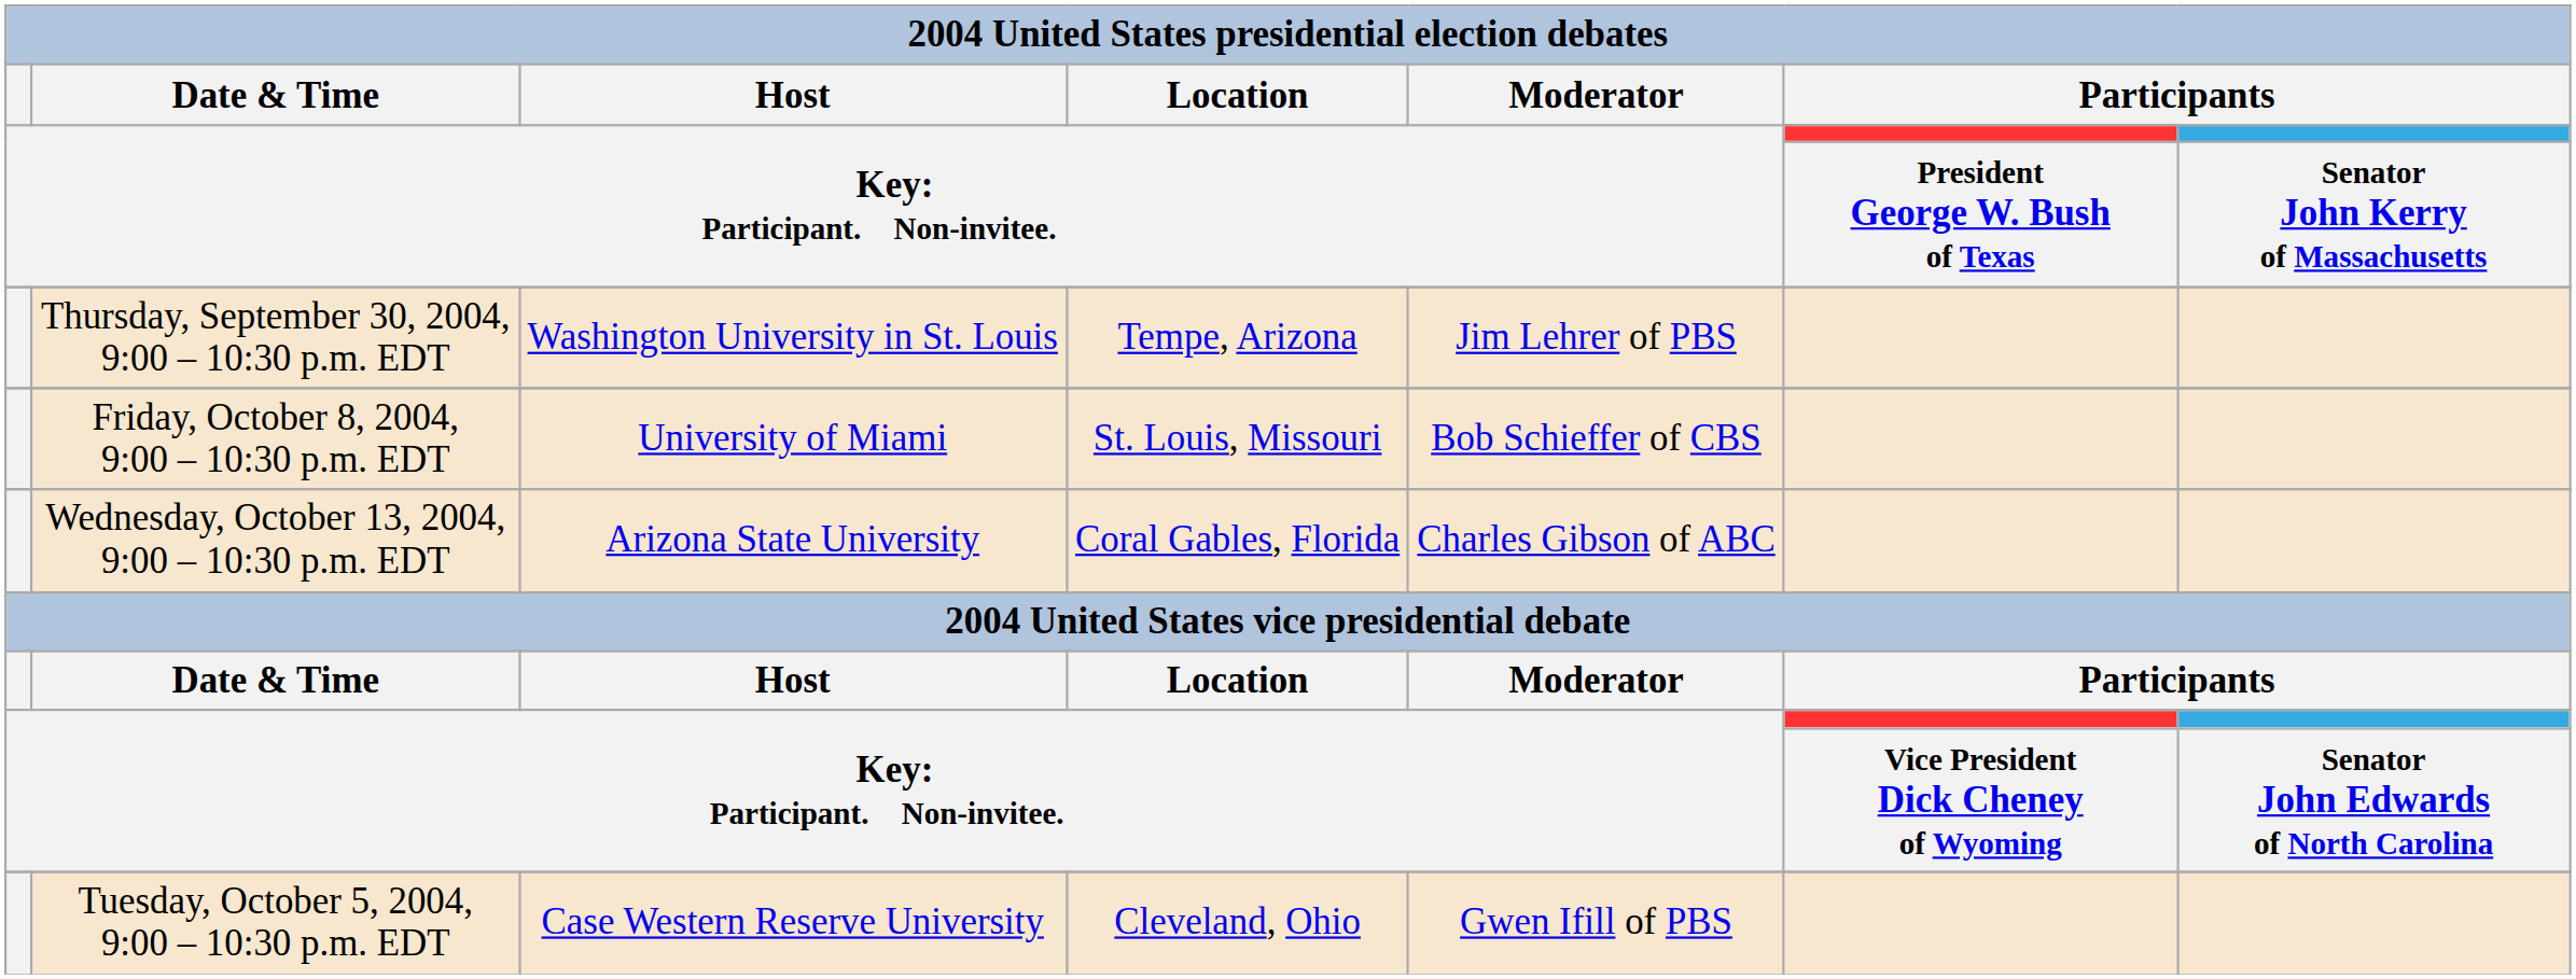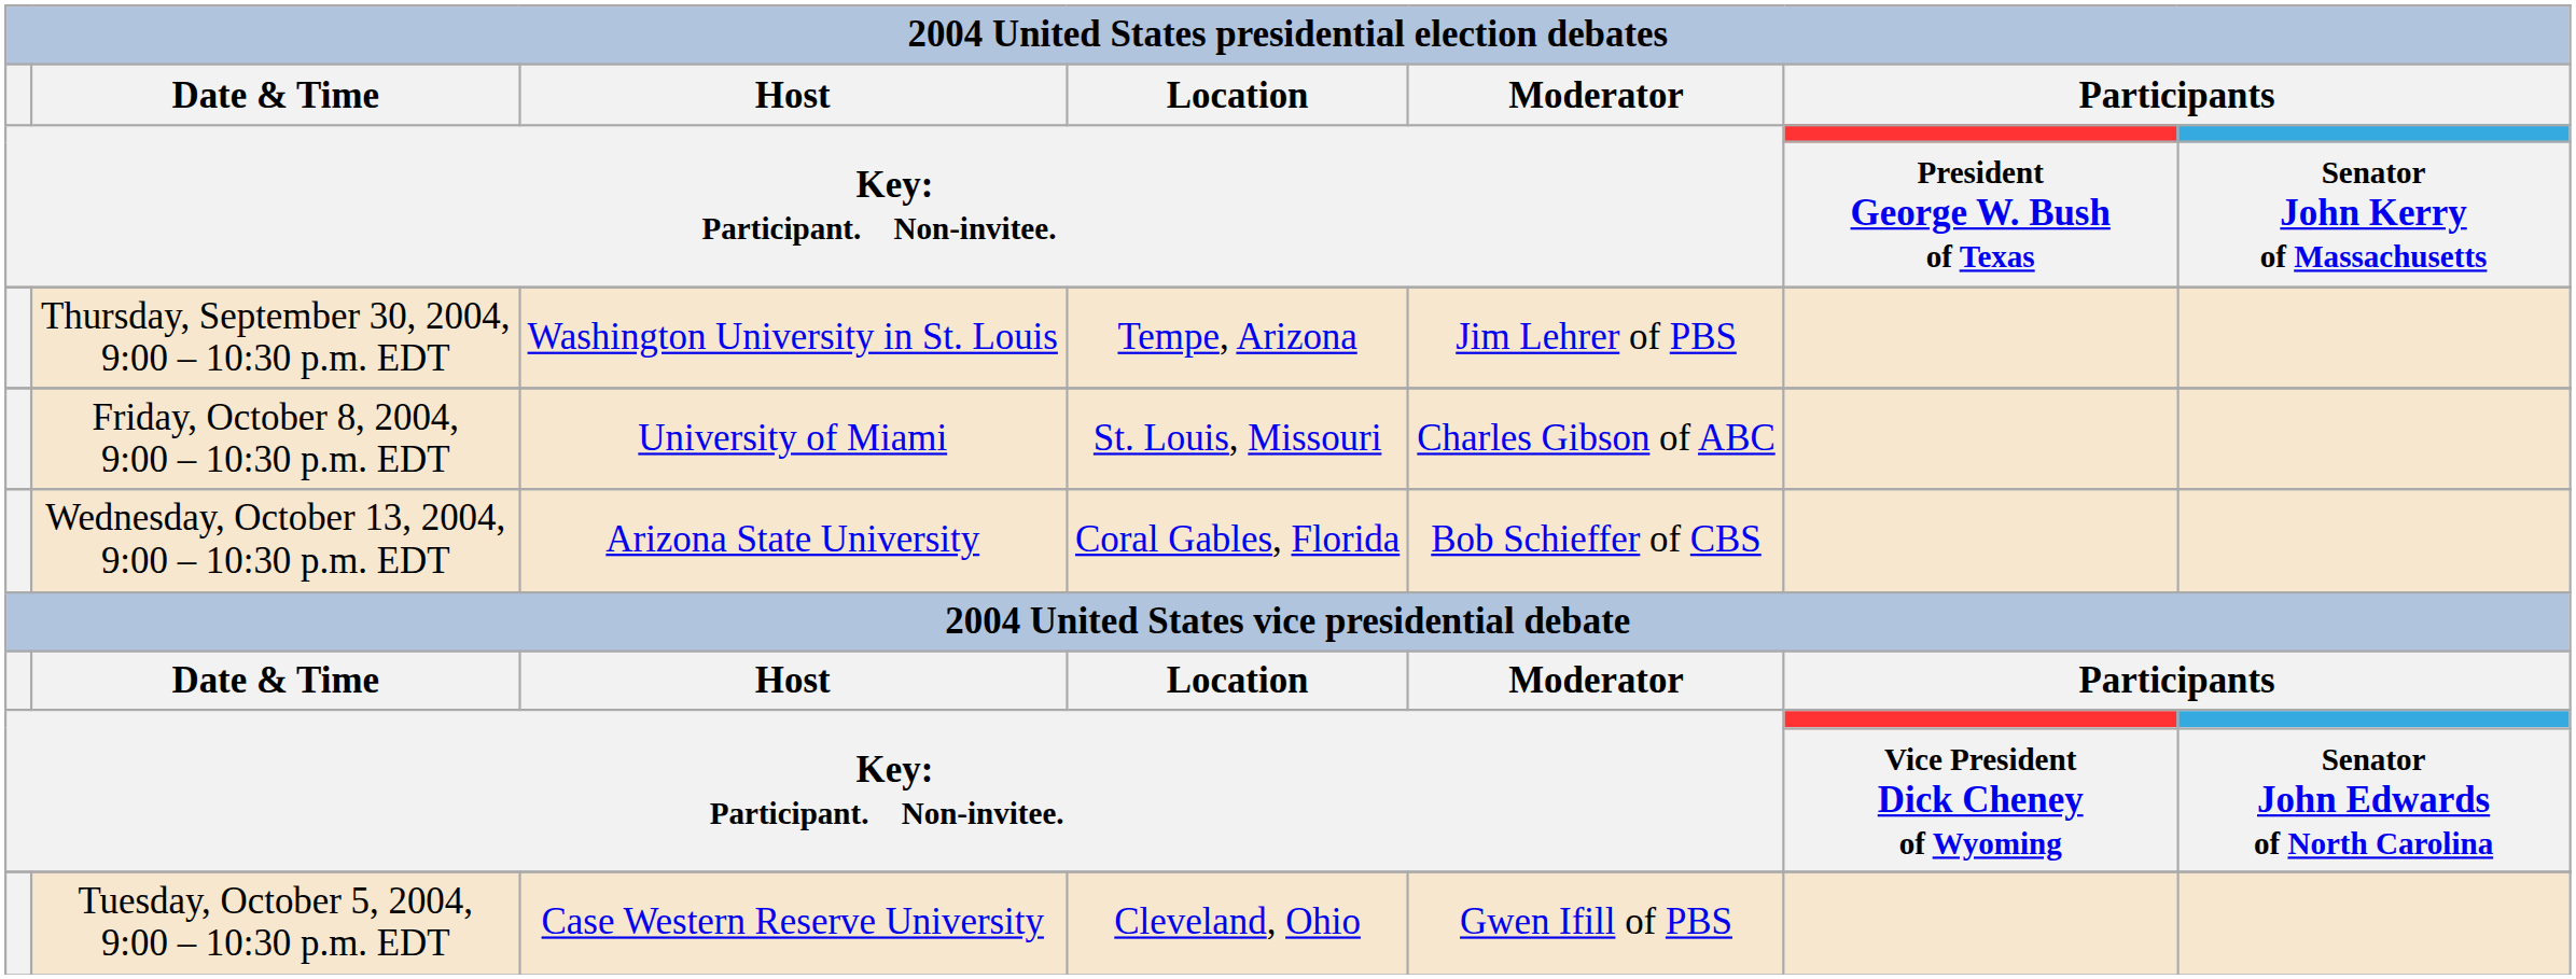 <table class="wikitable">
 <tr>
 <th colspan="17" style="background:#B0C4DE">2004 United States presidential election debates</th>
 </tr>
 <tr>
 <th style="white-space:nowrap;"> </th>
 <th>Date & Time</th>
 <th>Host</th>
 <th>Location</th>
 <th>Moderator</th>
 <th colspan="11" scope="col">Participants</th>
 </tr>
 <tr>
 <th colspan="5" rowspan="2">Key:<br> <small>Participant.  </small>   <small>Non-invitee.   </small> </th>
 <th scope="col" style="width:10em; background: #FF3333;"><small><a href='#'></a></small></th>
 <th scope="col" style="width:10em; background: #34AAE0;"><small><a href='#'></a></small></th>
 </tr>
 <tr>
 <th><small>President</small><br><a href='#'>George W. Bush</a><br><small>of <a href='#'>Texas</a></small></th>
 <th><small>Senator</small><br><a href='#'>John Kerry</a><br><small>of <a href='#'>Massachusetts</a></small></th>
 </tr>
 <tr>
 </tr>
 <tr bgcolor="#F7E7CE">
 <th></th>
 <td style="white-space:nowrap; text-align:center;">Thursday, September 30, 2004,<br>9:00 – 10:30 p.m. EDT</td>
 <td style="text-align:center;"><a href='#'>Washington University in St. Louis</a></td>
 <td style="text-align:center;"><a href='#'>Tempe</a>, <a href='#'>Arizona</a></td>
 <td style="white-space:nowrap; text-align:center;"><a href='#'>Jim Lehrer</a> of <a href='#'>PBS</a></td>
 <td></td>
 <td></td>
 </tr>
 <tr>
 </tr>
 <tr bgcolor="#F7E7CE">
 <th></th>
 <td style="text-align:center;">Friday, October 8, 2004,<br>9:00 – 10:30 p.m. EDT</td>
 <td style="white-space:nowrap; text-align:center;"><a href='#'>University of Miami</a></td>
 <td style="text-align:center;"><a href='#'>St. Louis</a>, <a href='#'>Missouri</a></td>
-<td style="text-align:center;"><a href='#'>Bob Schieffer</a> of <a href='#'>CBS</a></td>
+<td style="text-align:center;"><a href='#'>Charles Gibson</a> of <a href='#'>ABC</a></td>
 <td></td>
 <td></td>
 </tr>
 <tr>
 </tr>
 <tr bgcolor="#F7E7CE">
 <th></th>
 <td style="text-align:center;">Wednesday, October 13, 2004,<br>9:00 – 10:30 p.m. EDT</td>
 <td style="text-align:center;"><a href='#'>Arizona State University</a></td>
 <td style="white-space:nowrap; text-align:center;"><a href='#'>Coral Gables</a>, <a href='#'>Florida</a></td>
-<td style="text-align:center;"><a href='#'>Charles Gibson</a> of <a href='#'>ABC</a></td>
+<td style="text-align:center;"><a href='#'>Bob Schieffer</a> of <a href='#'>CBS</a></td>
 <td></td>
 <td></td>
 </tr>
 <tr>
 <th style="background:#B0C4DE" colspan="16">2004 United States vice presidential debate</th>
 </tr>
 <tr>
 <th style="white-space:nowrap;"> </th>
 <th>Date & Time</th>
 <th>Host</th>
 <th>Location</th>
 <th>Moderator</th>
 <th scope="col" colspan="10">Participants</th>
 </tr>
 <tr>
 <th colspan="5" rowspan="2">Key:<br> <small>Participant.  </small>   <small>Non-invitee.   </small></th>
 <th scope="col" style="width:10em; background: #FF3333;"><small><a href='#'></a></small></th>
 <th scope="col" style="width:10em; background: #34AAE0;"><small><a href='#'></a></small></th>
 </tr>
 <tr>
 <th><small>Vice President</small><br><a href='#'>Dick Cheney</a><br><small>of <a href='#'>Wyoming</a></small></th>
 <th><small>Senator</small><br><a href='#'>John Edwards</a><br><small>of <a href='#'>North Carolina</a></small></th>
 </tr>
 <tr>
 </tr>
 <tr bgcolor="#F7E7CE">
 <th></th>
 <td style="white-space:nowrap; text-align:center;">Tuesday, October 5, 2004,<br>9:00 – 10:30 p.m. EDT</td>
 <td style="white-space:nowrap; text-align:center;"><a href='#'>Case Western Reserve University</a></td>
 <td style="white-space:nowrap; text-align:center;"><a href='#'>Cleveland</a>, <a href='#'>Ohio</a></td>
 <td style="white-space:nowrap; text-align:center;"><a href='#'>Gwen Ifill</a> of <a href='#'>PBS</a></td>
 <td></td>
 <td></td>
 </tr>
 </table>
